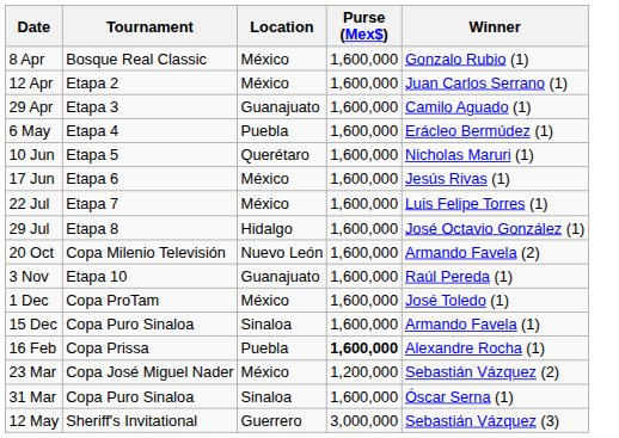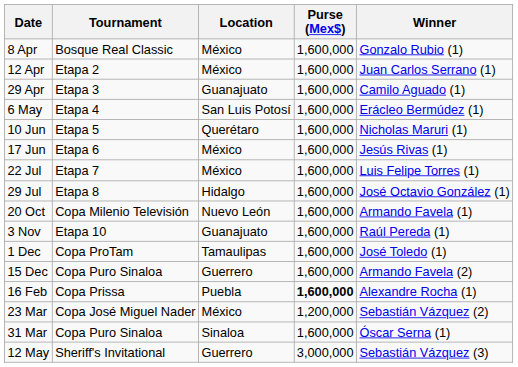 <table class="wikitable" style="font-size:95%">
 <tr>
 <th>Date</th>
 <th>Tournament</th>
 <th>Location</th>
 <th>Purse<br>(<a href='#'>Mex$</a>)</th>
 <th>Winner</th>
 </tr>
 <tr>
 <td>8 Apr</td>
 <td>Bosque Real Classic</td>
 <td>México</td>
 <td align=right>1,600,000</td>
 <td> <a href='#'>Gonzalo Rubio</a> (1)</td>
 </tr>
 <tr>
 <td>12 Apr</td>
 <td>Etapa 2</td>
 <td>México</td>
 <td align=right>1,600,000</td>
 <td> <a href='#'>Juan Carlos Serrano</a> (1)</td>
 </tr>
 <tr>
 <td>29 Apr</td>
 <td>Etapa 3</td>
 <td>Guanajuato</td>
 <td align=right>1,600,000</td>
 <td> <a href='#'>Camilo Aguado</a> (1)</td>
 </tr>
 <tr>
 <td>6 May</td>
 <td>Etapa 4</td>
-<td>Puebla</td>
+<td>San Luis Potosí</td>
 <td align=right>1,600,000</td>
 <td> <a href='#'>Erácleo Bermúdez</a> (1)</td>
 </tr>
 <tr>
 <td>10 Jun</td>
 <td>Etapa 5</td>
 <td>Querétaro</td>
 <td align=right>1,600,000</td>
 <td> <a href='#'>Nicholas Maruri</a> (1)</td>
 </tr>
 <tr>
 <td>17 Jun</td>
 <td>Etapa 6</td>
 <td>México</td>
 <td align=right>1,600,000</td>
 <td> <a href='#'>Jesús Rivas</a> (1)</td>
 </tr>
 <tr>
 <td>22 Jul</td>
 <td>Etapa 7</td>
 <td>México</td>
 <td align=right>1,600,000</td>
 <td> <a href='#'>Luis Felipe Torres</a> (1)</td>
 </tr>
 <tr>
 <td>29 Jul</td>
 <td>Etapa 8</td>
 <td>Hidalgo</td>
 <td align=right>1,600,000</td>
 <td> <a href='#'>José Octavio González</a> (1)</td>
 </tr>
 <tr>
 <td>20 Oct</td>
 <td>Copa Milenio Televisión</td>
 <td>Nuevo León</td>
 <td align=right>1,600,000</td>
-<td> <a href='#'>Armando Favela</a> (2)</td>
+<td> <a href='#'>Armando Favela</a> (1)</td>
 </tr>
 <tr>
 <td>3 Nov</td>
 <td>Etapa 10</td>
 <td>Guanajuato</td>
 <td align=right>1,600,000</td>
 <td> <a href='#'>Raúl Pereda</a> (1)</td>
 </tr>
 <tr>
 <td>1 Dec</td>
 <td>Copa ProTam</td>
-<td>México</td>
+<td>Tamaulipas</td>
 <td align=right>1,600,000</td>
 <td> <a href='#'>José Toledo</a> (1)</td>
 </tr>
 <tr>
 <td>15 Dec</td>
 <td>Copa Puro Sinaloa</td>
-<td>Sinaloa</td>
+<td>Guerrero</td>
 <td align=right>1,600,000</td>
-<td> <a href='#'>Armando Favela</a> (1)</td>
+<td> <a href='#'>Armando Favela</a> (2)</td>
 </tr>
 <tr>
 <td>16 Feb</td>
 <td>Copa Prissa</td>
 <td>Puebla</td>
 <td align=right><strong>1,600,000</strong></td>
 <td> <a href='#'>Alexandre Rocha</a> (1)</td>
 </tr>
 <tr>
 <td>23 Mar</td>
 <td>Copa José Miguel Nader</td>
 <td>México</td>
 <td align=right>1,200,000</td>
 <td> <a href='#'>Sebastián Vázquez</a> (2)</td>
 </tr>
 <tr>
 <td>31 Mar</td>
 <td>Copa Puro Sinaloa</td>
 <td>Sinaloa</td>
 <td align=right>1,600,000</td>
 <td> <a href='#'>Óscar Serna</a> (1)</td>
 </tr>
 <tr>
 <td>12 May</td>
 <td>Sheriff's Invitational</td>
 <td>Guerrero</td>
 <td align=right>3,000,000</td>
 <td> <a href='#'>Sebastián Vázquez</a> (3)</td>
 </tr>
 </table>
